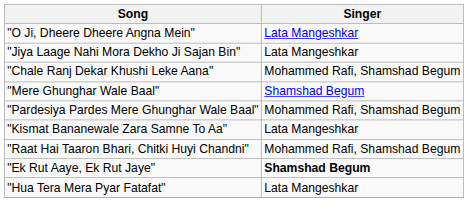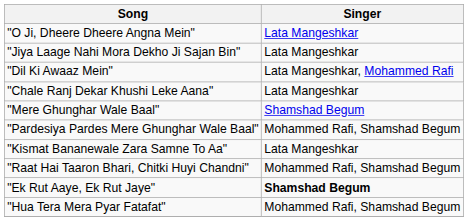 <table class="wikitable">
 <tr>
 <th>Song</th>
 <th>Singer</th>
 </tr>
 <tr>
 <td>"O Ji, Dheere Dheere Angna Mein"</td>
 <td><a href='#'>Lata Mangeshkar</a></td>
 </tr>
 <tr>
 <td>"Jiya Laage Nahi Mora Dekho Ji Sajan Bin"</td>
 <td>Lata Mangeshkar</td>
 </tr>
 <tr>
+<td>"Dil Ki Awaaz Mein"</td>
+<td>Lata Mangeshkar, <a href='#'>Mohammed Rafi</a></td>
+</tr>
+<tr>
 <td>"Chale Ranj Dekar Khushi Leke Aana"</td>
-<td>Mohammed Rafi, Shamshad Begum</td>
+<td>Lata Mangeshkar</td>
 </tr>
 <tr>
 <td>"Mere Ghunghar Wale Baal"</td>
 <td><a href='#'>Shamshad Begum</a></td>
 </tr>
 <tr>
 <td>"Pardesiya Pardes Mere Ghunghar Wale Baal"</td>
 <td>Mohammed Rafi, Shamshad Begum</td>
 </tr>
 <tr>
 <td>"Kismat Bananewale Zara Samne To Aa"</td>
 <td>Lata Mangeshkar</td>
 </tr>
 <tr>
 <td>"Raat Hai Taaron Bhari, Chitki Huyi Chandni"</td>
 <td>Mohammed Rafi, Shamshad Begum</td>
 </tr>
 <tr>
 <td>"Ek Rut Aaye, Ek Rut Jaye"</td>
 <td><strong>Shamshad Begum</strong></td>
 </tr>
 <tr>
 <td>"Hua Tera Mera Pyar Fatafat"</td>
-<td>Lata Mangeshkar</td>
+<td>Mohammed Rafi, Shamshad Begum</td>
 </tr>
 <tr>
 </tr>
 </table>
